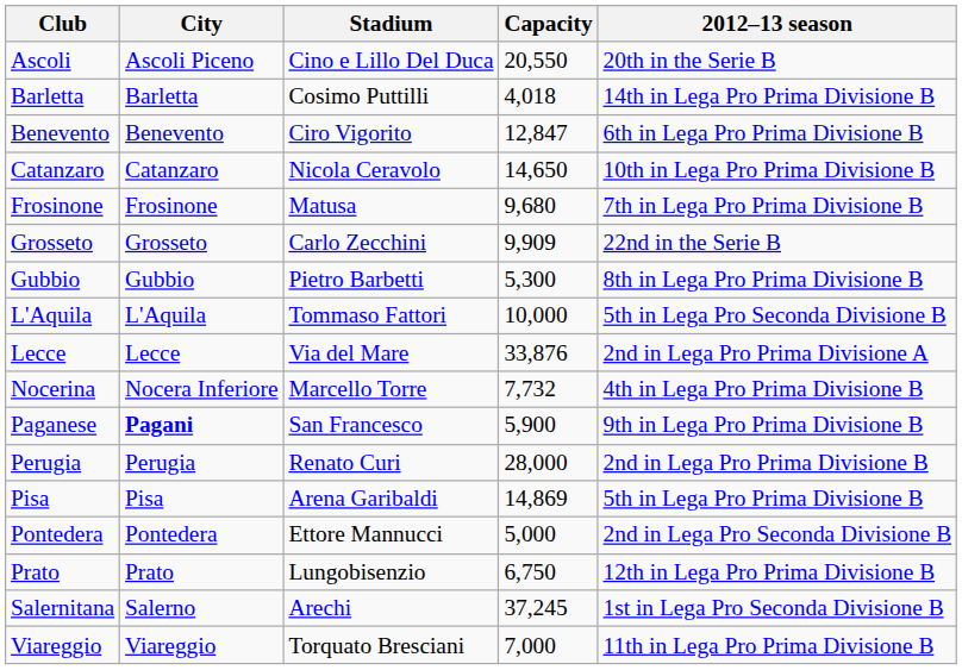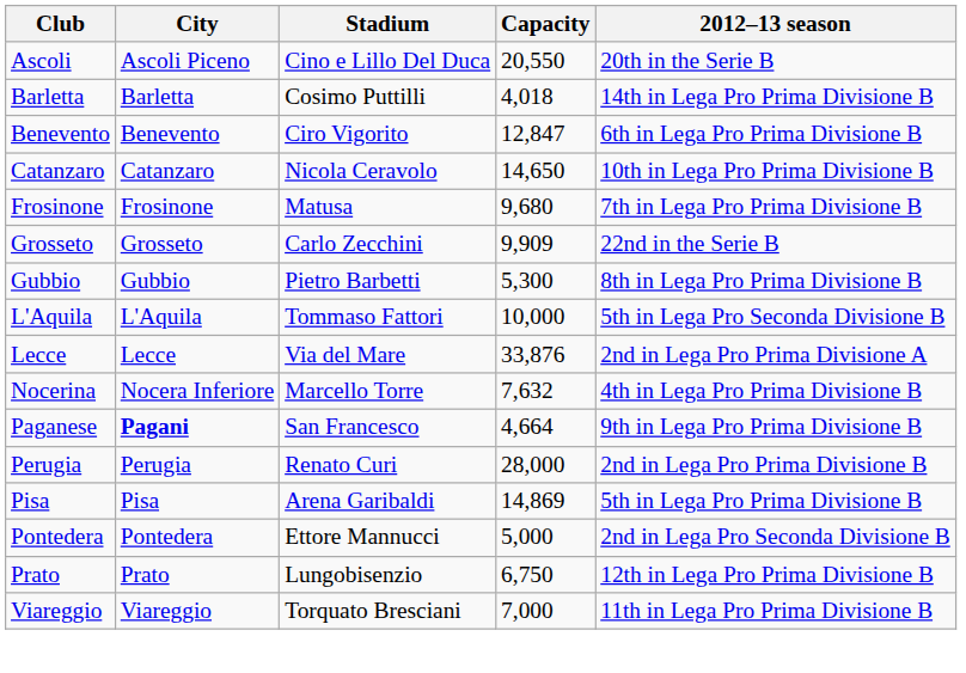 <table class="wikitable sortable">
 <tr>
 <th>Club</th>
 <th>City</th>
 <th>Stadium</th>
 <th>Capacity</th>
 <th>2012–13 season</th>
 </tr>
 <tr>
 <td><a href='#'>Ascoli</a></td>
 <td><a href='#'>Ascoli Piceno</a></td>
 <td><a href='#'>Cino e Lillo Del Duca</a></td>
 <td>20,550</td>
 <td><a href='#'>20th in the Serie B</a></td>
 </tr>
 <tr>
 <td><a href='#'>Barletta</a></td>
 <td><a href='#'>Barletta</a></td>
 <td>Cosimo Puttilli</td>
 <td>4,018</td>
 <td><a href='#'>14th in Lega Pro Prima Divisione B</a></td>
 </tr>
 <tr>
 <td><a href='#'>Benevento</a></td>
 <td><a href='#'>Benevento</a></td>
 <td><a href='#'>Ciro Vigorito</a></td>
 <td>12,847</td>
 <td><a href='#'>6th in Lega Pro Prima Divisione B</a></td>
 </tr>
 <tr>
 <td><a href='#'>Catanzaro</a></td>
 <td><a href='#'>Catanzaro</a></td>
 <td><a href='#'>Nicola Ceravolo</a></td>
 <td>14,650</td>
 <td><a href='#'>10th in Lega Pro Prima Divisione B</a></td>
 </tr>
 <tr>
 <td><a href='#'>Frosinone</a></td>
 <td><a href='#'>Frosinone</a></td>
 <td><a href='#'>Matusa</a></td>
 <td>9,680</td>
 <td><a href='#'>7th in Lega Pro Prima Divisione B</a></td>
 </tr>
 <tr>
 <td><a href='#'>Grosseto</a></td>
 <td><a href='#'>Grosseto</a></td>
 <td><a href='#'>Carlo Zecchini</a></td>
 <td>9,909</td>
 <td><a href='#'>22nd in the Serie B</a></td>
 </tr>
 <tr>
 <td><a href='#'>Gubbio</a></td>
 <td><a href='#'>Gubbio</a></td>
 <td><a href='#'>Pietro Barbetti</a></td>
 <td>5,300</td>
 <td><a href='#'>8th in Lega Pro Prima Divisione B</a></td>
 </tr>
 <tr>
 <td><a href='#'>L'Aquila</a></td>
 <td><a href='#'>L'Aquila</a></td>
 <td><a href='#'>Tommaso Fattori</a></td>
 <td>10,000</td>
 <td><a href='#'>5th in Lega Pro Seconda Divisione B</a></td>
 </tr>
 <tr>
 <td><a href='#'>Lecce</a></td>
 <td><a href='#'>Lecce</a></td>
 <td><a href='#'>Via del Mare</a></td>
 <td>33,876</td>
 <td><a href='#'>2nd in Lega Pro Prima Divisione A</a></td>
 </tr>
 <tr>
 <td><a href='#'>Nocerina</a></td>
 <td><a href='#'>Nocera Inferiore</a></td>
 <td><a href='#'>Marcello Torre</a></td>
-<td>7,732</td>
+<td>7,632</td>
 <td><a href='#'>4th in Lega Pro Prima Divisione B</a></td>
 </tr>
 <tr>
 <td><a href='#'>Paganese</a></td>
 <td><strong><a href='#'>Pagani</a></strong></td>
 <td><a href='#'>San Francesco</a></td>
-<td>5,900</td>
+<td>4,664</td>
 <td><a href='#'>9th in Lega Pro Prima Divisione B</a></td>
 </tr>
 <tr>
 <td><a href='#'>Perugia</a></td>
 <td><a href='#'>Perugia</a></td>
 <td><a href='#'>Renato Curi</a></td>
 <td>28,000</td>
 <td><a href='#'>2nd in Lega Pro Prima Divisione B</a></td>
 </tr>
 <tr>
 <td><a href='#'>Pisa</a></td>
 <td><a href='#'>Pisa</a></td>
 <td><a href='#'>Arena Garibaldi</a></td>
 <td>14,869</td>
 <td><a href='#'>5th in Lega Pro Prima Divisione B</a></td>
 </tr>
 <tr>
 <td><a href='#'>Pontedera</a></td>
 <td><a href='#'>Pontedera</a></td>
 <td>Ettore Mannucci</td>
 <td>5,000</td>
 <td><a href='#'>2nd in Lega Pro Seconda Divisione B</a></td>
 </tr>
 <tr>
 <td><a href='#'>Prato</a></td>
 <td><a href='#'>Prato</a></td>
 <td>Lungobisenzio</td>
 <td>6,750</td>
 <td><a href='#'>12th in Lega Pro Prima Divisione B</a></td>
 </tr>
 <tr>
-<td><a href='#'>Salernitana</a></td>
-<td><a href='#'>Salerno</a></td>
-<td><a href='#'>Arechi</a></td>
-<td>37,245</td>
-<td><a href='#'>1st in Lega Pro Seconda Divisione B</a></td>
-</tr>
-<tr>
 <td><a href='#'>Viareggio</a></td>
 <td><a href='#'>Viareggio</a></td>
 <td>Torquato Bresciani</td>
 <td>7,000</td>
 <td><a href='#'>11th in Lega Pro Prima Divisione B</a></td>
 </tr>
 </table>
